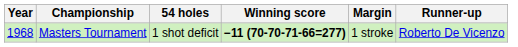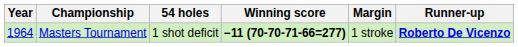 <table class="wikitable">
 <tr>
 <th>Year</th>
 <th>Championship</th>
 <th>54 holes</th>
 <th>Winning score</th>
 <th>Margin</th>
 <th>Runner-up</th>
 </tr>
 <tr style="background:#D0F0C0;">
-<td><a href='#'>1968</a></td>
+<td><a href='#'>1964</a></td>
 <td><a href='#'>Masters Tournament</a></td>
 <td>1 shot deficit</td>
 <td><strong>−11 (70-70-71-66=277)</strong></td>
 <td>1 stroke</td>
-<td> <a href='#'>Roberto De Vicenzo</a></td>
+<td><strong> <a href='#'>Roberto De Vicenzo</a></strong></td>
 </tr>
 </table>
